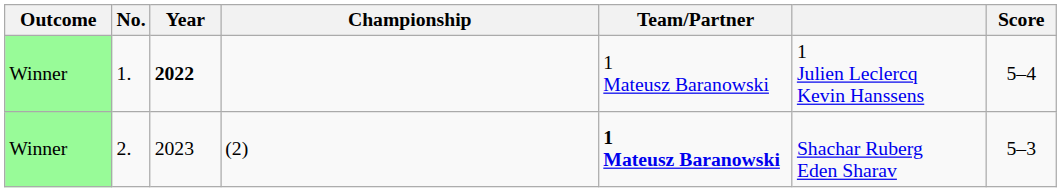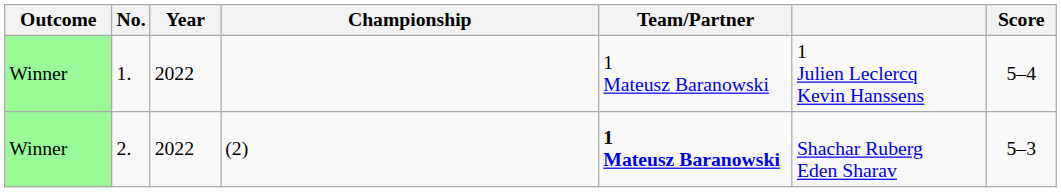 <table class="sortable wikitable">
 <tr>
 <th width="80">Outcome</th>
 <th width="20">No.</th>
 <th width="50">Year</th>
 <th width="300">Championship</th>
 <th width="150">Team/Partner</th>
 <th width="150"></th>
 <th width="50">Score</th>
 </tr>
 <tr>
 <td style="background:#98fb98;">Winner</td>
 <td>1.</td>
-<td><strong>2022</strong></td>
+<td>2022</td>
 <td></td>
 <td> 1<br><a href='#'>Mateusz Baranowski</a></td>
 <td> 1<br><a href='#'>Julien Leclercq</a><br><a href='#'>Kevin Hanssens</a></td>
 <td align="center">5–4</td>
 </tr>
 <tr>
 <td style="background:#98fb98;">Winner</td>
 <td>2.</td>
-<td>2023</td>
+<td>2022</td>
 <td> (2)</td>
 <td><strong> 1<br><a href='#'>Mateusz Baranowski</a></strong></td>
 <td><br><a href='#'>Shachar Ruberg</a><br><a href='#'>Eden Sharav</a></td>
 <td align="center">5–3</td>
 </tr>
 </table>
